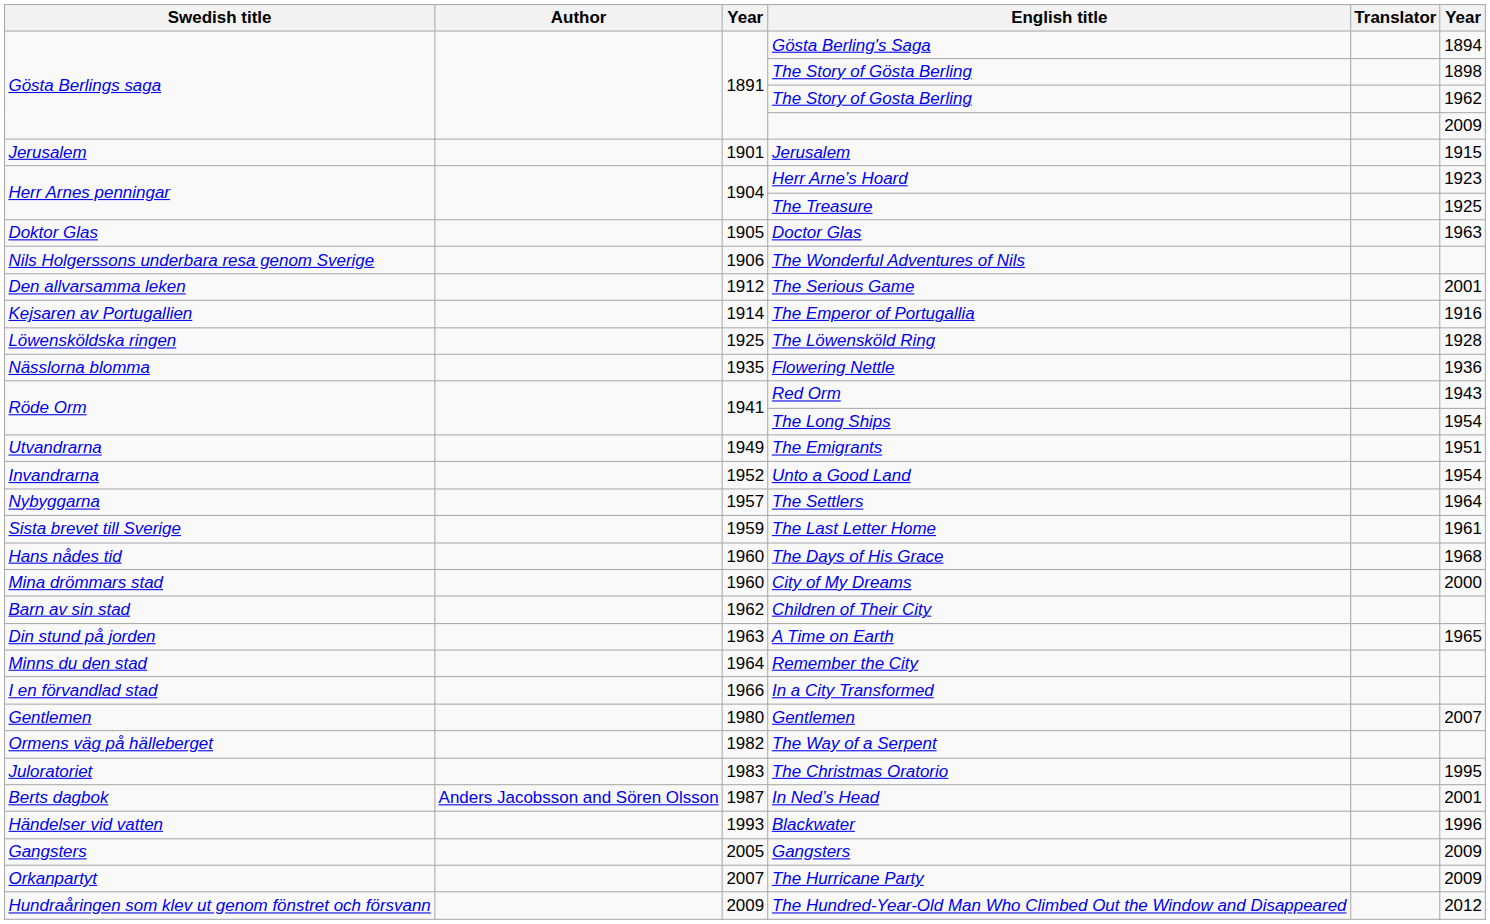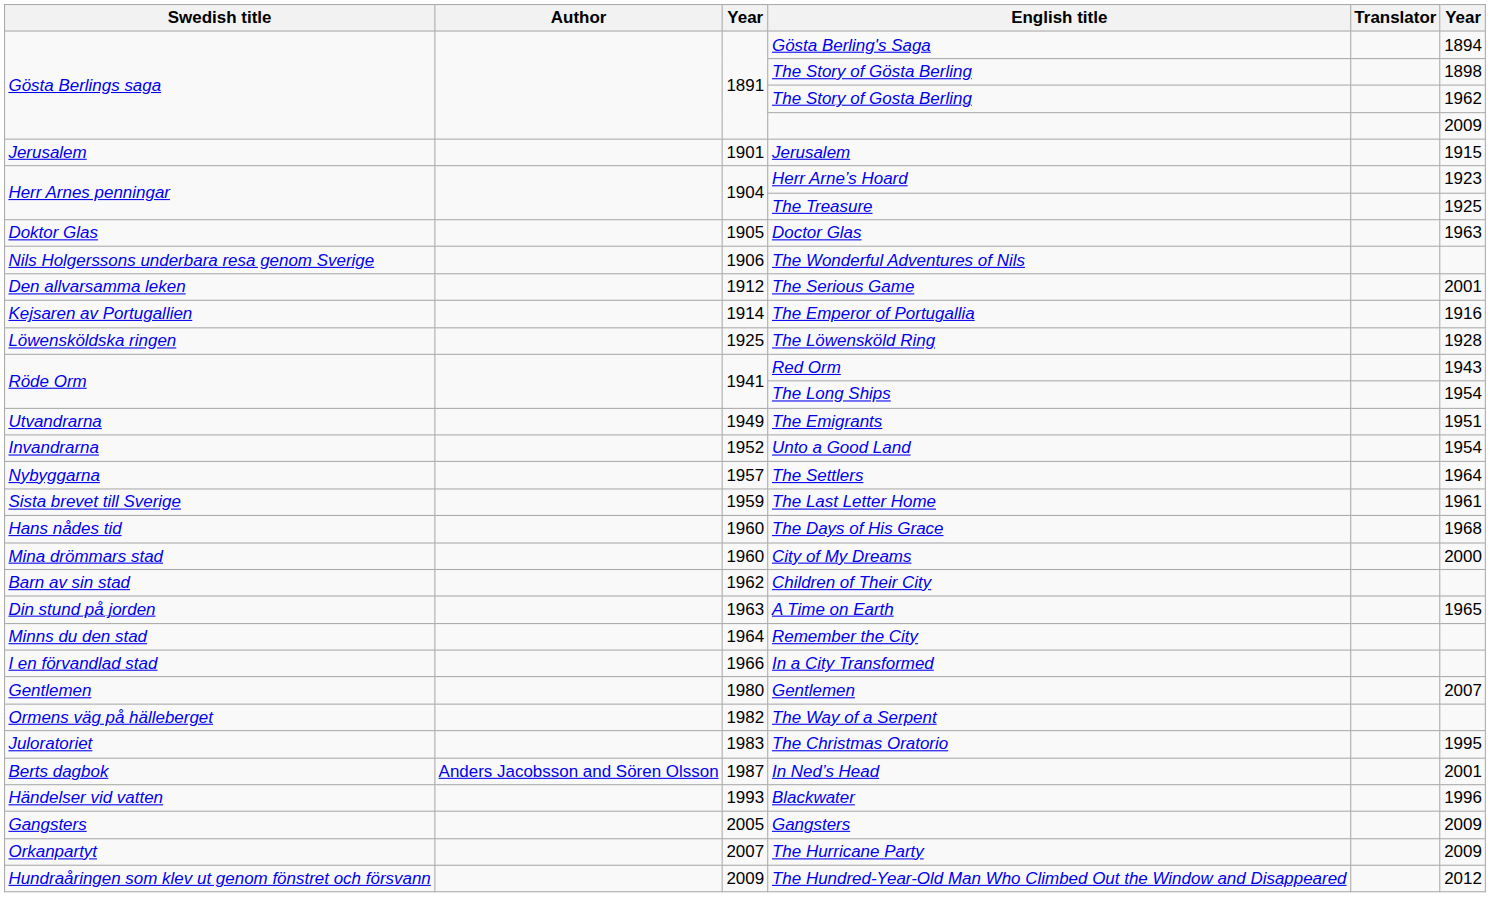 <table class="wikitable sortable">
 <tr>
 <th>Swedish title</th>
 <th>Author</th>
 <th>Year</th>
 <th>English title</th>
 <th>Translator</th>
 <th>Year</th>
 </tr>
 <tr>
 <td rowspan=4><em><a href='#'>Gösta Berlings saga</a></em></td>
 <td rowspan=4></td>
 <td style="text-align:center;" rowspan="4">1891</td>
 <td><em><a href='#'>Gösta Berling's Saga</a></em></td>
 <td></td>
 <td align=center>1894</td>
 </tr>
 <tr>
 <td><em><a href='#'>The Story of Gösta Berling</a></em></td>
 <td></td>
 <td align=center>1898</td>
 </tr>
 <tr>
 <td><em><a href='#'>The Story of Gosta Berling</a></em></td>
 <td></td>
 <td align=center>1962</td>
 </tr>
 <tr>
 <td></td>
 <td></td>
 <td align=center>2009</td>
 </tr>
 <tr>
 <td><em><a href='#'>Jerusalem</a></em></td>
 <td></td>
 <td align=center>1901</td>
 <td><em><a href='#'>Jerusalem</a></em></td>
 <td></td>
 <td align=center>1915</td>
 </tr>
 <tr>
 <td rowspan=2><em><a href='#'>Herr Arnes penningar</a></em></td>
 <td rowspan=2></td>
 <td style="text-align:center;" rowspan="2">1904</td>
 <td><em><a href='#'>Herr Arne’s Hoard</a></em></td>
 <td></td>
 <td align=center>1923</td>
 </tr>
 <tr>
 <td><em><a href='#'>The Treasure</a></em></td>
 <td></td>
 <td align=center>1925</td>
 </tr>
 <tr>
 <td><em><a href='#'>Doktor Glas</a></em></td>
 <td></td>
 <td align=center>1905</td>
 <td><em><a href='#'>Doctor Glas</a></em></td>
 <td></td>
 <td align=center>1963</td>
 </tr>
 <tr>
 <td><em><a href='#'>Nils Holgerssons underbara resa genom Sverige</a></em></td>
 <td></td>
 <td align=center>1906</td>
 <td><em><a href='#'>The Wonderful Adventures of Nils</a></em></td>
 <td></td>
 <td align=center></td>
 </tr>
 <tr>
 <td><em><a href='#'>Den allvarsamma leken</a></em></td>
 <td></td>
 <td align=center>1912</td>
 <td><em><a href='#'>The Serious Game</a></em></td>
 <td></td>
 <td align=center>2001</td>
 </tr>
 <tr>
 <td><em><a href='#'>Kejsaren av Portugallien</a></em></td>
 <td></td>
 <td align=center>1914</td>
 <td><em><a href='#'>The Emperor of Portugallia</a></em></td>
 <td></td>
 <td align=center>1916</td>
 </tr>
 <tr>
 <td><em><a href='#'>Löwensköldska ringen</a></em></td>
 <td></td>
 <td align=center>1925</td>
 <td><em><a href='#'>The Löwensköld Ring</a></em></td>
 <td></td>
 <td align=center>1928</td>
-</tr>
-<tr>
-<td><em><a href='#'>Nässlorna blomma</a></em></td>
-<td></td>
-<td align=center>1935</td>
-<td><em><a href='#'>Flowering Nettle</a></em></td>
-<td></td>
-<td align=center>1936</td>
 </tr>
 <tr>
 <td rowspan=2><em><a href='#'>Röde Orm</a></em></td>
 <td rowspan=2></td>
 <td style="text-align:center;" rowspan="2">1941</td>
 <td><em><a href='#'>Red Orm</a></em></td>
 <td></td>
 <td align=center>1943</td>
 </tr>
 <tr>
 <td><em><a href='#'>The Long Ships</a></em></td>
 <td></td>
 <td align=center>1954</td>
 </tr>
 <tr>
 <td><em><a href='#'>Utvandrarna</a></em></td>
 <td></td>
 <td align=center>1949</td>
 <td><em><a href='#'>The Emigrants</a></em></td>
 <td></td>
 <td align=center>1951</td>
 </tr>
 <tr>
 <td><em><a href='#'>Invandrarna</a></em></td>
 <td></td>
 <td align=center>1952</td>
 <td><em><a href='#'>Unto a Good Land</a></em></td>
 <td></td>
 <td align=center>1954</td>
 </tr>
 <tr>
 <td><em><a href='#'>Nybyggarna</a></em></td>
 <td></td>
 <td align=center>1957</td>
 <td><em><a href='#'>The Settlers</a></em></td>
 <td></td>
 <td align=center>1964</td>
 </tr>
 <tr>
 <td><em><a href='#'>Sista brevet till Sverige</a></em></td>
 <td></td>
 <td align=center>1959</td>
 <td><em><a href='#'>The Last Letter Home</a></em></td>
 <td></td>
 <td align=center>1961</td>
 </tr>
 <tr>
 <td><em><a href='#'>Hans nådes tid</a></em></td>
 <td></td>
 <td align=center>1960</td>
 <td><em><a href='#'>The Days of His Grace</a></em></td>
 <td></td>
 <td align=center>1968</td>
 </tr>
 <tr>
 <td><em><a href='#'>Mina drömmars stad</a></em></td>
 <td></td>
 <td align=center>1960</td>
 <td><em><a href='#'>City of My Dreams</a></em></td>
 <td></td>
 <td align=center>2000</td>
 </tr>
 <tr>
 <td><em><a href='#'>Barn av sin stad</a></em></td>
 <td></td>
 <td align=center>1962</td>
 <td><em><a href='#'>Children of Their City</a></em></td>
 <td></td>
 <td align=center></td>
 </tr>
 <tr>
 <td><em><a href='#'>Din stund på jorden</a></em></td>
 <td></td>
 <td align=center>1963</td>
 <td><em><a href='#'>A Time on Earth</a></em></td>
 <td></td>
 <td align=center>1965</td>
 </tr>
 <tr>
 <td><em><a href='#'>Minns du den stad</a></em></td>
 <td></td>
 <td align=center>1964</td>
 <td><em><a href='#'>Remember the City</a></em></td>
 <td></td>
 <td align=center></td>
 </tr>
 <tr>
 <td><em><a href='#'>I en förvandlad stad </a></em></td>
 <td></td>
 <td align=center>1966</td>
 <td><em><a href='#'>In a City Transformed</a></em></td>
 <td></td>
 <td align=center></td>
 </tr>
 <tr>
 <td><em><a href='#'>Gentlemen</a></em></td>
 <td></td>
 <td align=center>1980</td>
 <td><em><a href='#'>Gentlemen</a></em></td>
 <td></td>
 <td align=center>2007</td>
 </tr>
 <tr>
 <td><em><a href='#'>Ormens väg på hälleberget</a></em></td>
 <td></td>
 <td align=center>1982</td>
 <td><em><a href='#'>The Way of a Serpent</a></em></td>
 <td></td>
 <td align=center></td>
 </tr>
 <tr>
 <td><em><a href='#'>Juloratoriet</a></em></td>
 <td></td>
 <td align=center>1983</td>
 <td><em><a href='#'>The Christmas Oratorio</a></em></td>
 <td></td>
 <td align=center>1995</td>
 </tr>
 <tr>
 <td><em><a href='#'>Berts dagbok</a></em></td>
 <td><a href='#'>Anders Jacobsson and Sören Olsson</a></td>
 <td align=center>1987</td>
 <td><em><a href='#'>In Ned’s Head</a></em></td>
 <td></td>
 <td align=center>2001</td>
 </tr>
 <tr>
 <td><em><a href='#'>Händelser vid vatten</a></em></td>
 <td></td>
 <td align=center>1993</td>
 <td><em><a href='#'>Blackwater</a></em></td>
 <td></td>
 <td align=center>1996</td>
 </tr>
 <tr>
 <td><em><a href='#'>Gangsters</a></em></td>
 <td></td>
 <td align=center>2005</td>
 <td><em><a href='#'>Gangsters</a></em></td>
 <td></td>
 <td align=center>2009</td>
 </tr>
 <tr>
 <td><em><a href='#'>Orkanpartyt</a></em></td>
 <td></td>
 <td align=center>2007</td>
 <td><em><a href='#'>The Hurricane Party</a></em></td>
 <td></td>
 <td align=center>2009</td>
 </tr>
 <tr>
 <td><em><a href='#'>Hundraåringen som klev ut genom fönstret och försvann</a></em></td>
 <td></td>
 <td align=center>2009</td>
 <td><em><a href='#'>The Hundred-Year-Old Man Who Climbed Out the Window and Disappeared</a></em></td>
 <td></td>
 <td align=center>2012</td>
 </tr>
 </table>
